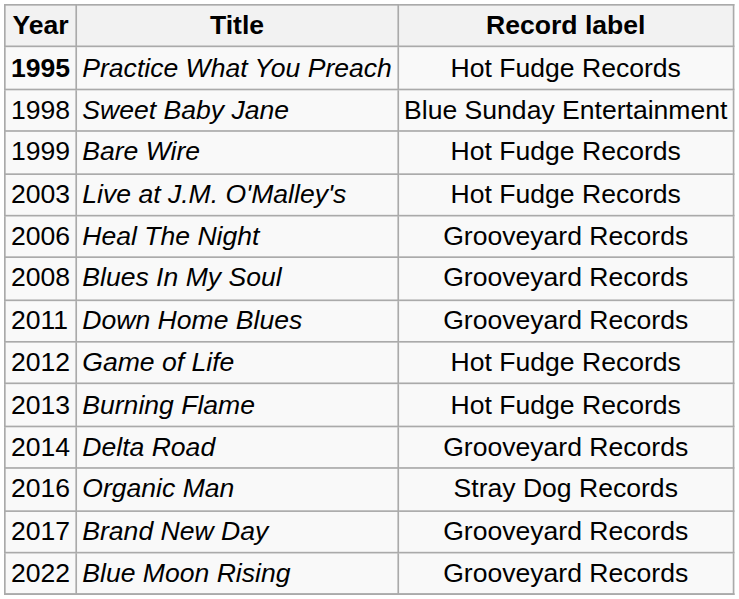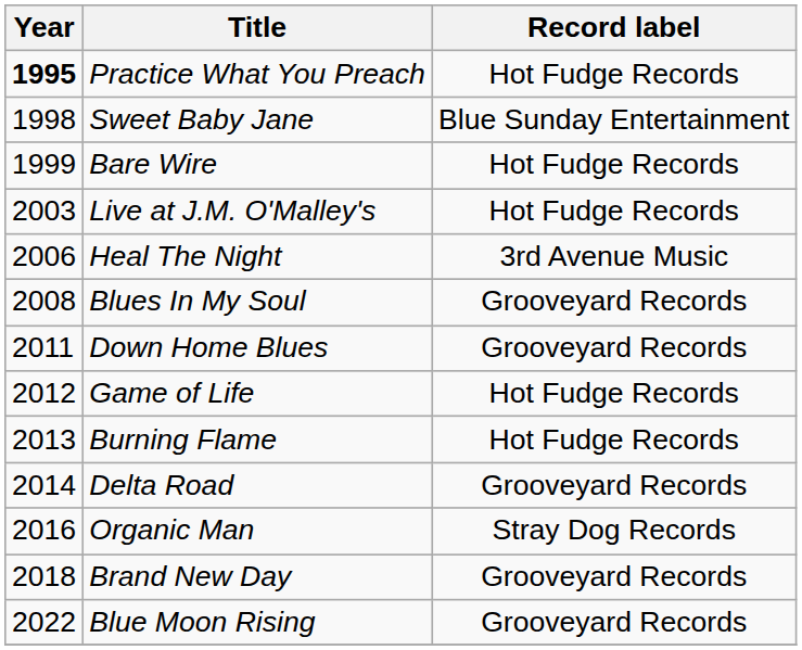 <table class="wikitable sortable">
 <tr>
 <th>Year</th>
 <th>Title</th>
 <th>Record label</th>
 </tr>
 <tr>
 <td><strong>1995</strong></td>
 <td><em>Practice What You Preach</em></td>
 <td style="text-align:center;">Hot Fudge Records</td>
 </tr>
 <tr>
 <td>1998</td>
 <td><em>Sweet Baby Jane</em></td>
 <td style="text-align:center;">Blue Sunday Entertainment</td>
 </tr>
 <tr>
 <td>1999</td>
 <td><em>Bare Wire</em></td>
 <td style="text-align:center;">Hot Fudge Records</td>
 </tr>
 <tr>
 <td>2003</td>
 <td><em>Live at J.M. O'Malley's</em></td>
 <td style="text-align:center;">Hot Fudge Records</td>
 </tr>
 <tr>
 <td>2006</td>
 <td><em>Heal The Night</em></td>
-<td style="text-align:center;">Grooveyard Records</td>
+<td style="text-align:center;">3rd Avenue Music</td>
 </tr>
 <tr>
 <td>2008</td>
 <td><em>Blues In My Soul</em></td>
 <td style="text-align:center;">Grooveyard Records</td>
 </tr>
 <tr>
 <td>2011</td>
 <td><em>Down Home Blues</em></td>
 <td style="text-align:center;">Grooveyard Records</td>
 </tr>
 <tr>
 <td>2012</td>
 <td><em>Game of Life</em></td>
 <td style="text-align:center;">Hot Fudge Records</td>
 </tr>
 <tr>
 <td>2013</td>
 <td><em>Burning Flame</em></td>
 <td style="text-align:center;">Hot Fudge Records</td>
 </tr>
 <tr>
 <td>2014</td>
 <td><em>Delta Road</em></td>
 <td style="text-align:center;">Grooveyard Records</td>
 </tr>
 <tr>
 <td>2016</td>
 <td><em>Organic Man</em></td>
 <td style="text-align:center;">Stray Dog Records</td>
 </tr>
 <tr>
-<td>2017</td>
+<td>2018</td>
 <td><em>Brand New Day</em></td>
 <td style="text-align:center;">Grooveyard Records</td>
 </tr>
 <tr>
 <td>2022</td>
 <td><em>Blue Moon Rising</em></td>
 <td style="text-align:center;">Grooveyard Records</td>
 </tr>
 <tr>
 </tr>
 </table>
